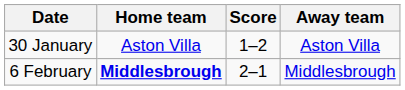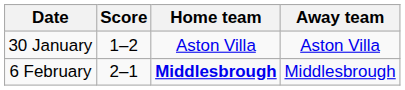 <table class="wikitable" style="text-align: center">
 <tr>
 <th>Date</th>
+<th>Score</th>
 <th>Home team</th>
-<th>Score</th>
 <th>Away team</th>
 </tr>
 <tr>
 <td>30 January</td>
+<td>1–2</td>
 <td><a href='#'>Aston Villa</a></td>
-<td>1–2</td>
 <td><a href='#'>Aston Villa</a></td>
 </tr>
 <tr>
 <td>6 February</td>
+<td>2–1</td>
 <td><strong><a href='#'>Middlesbrough</a></strong></td>
-<td>2–1</td>
 <td><a href='#'>Middlesbrough</a></td>
 </tr>
 </table>
